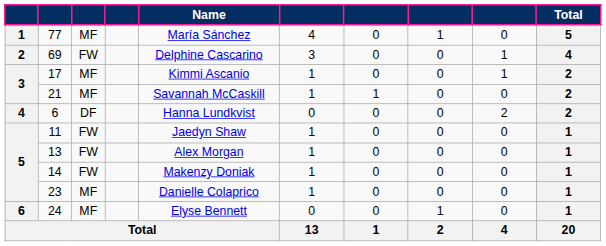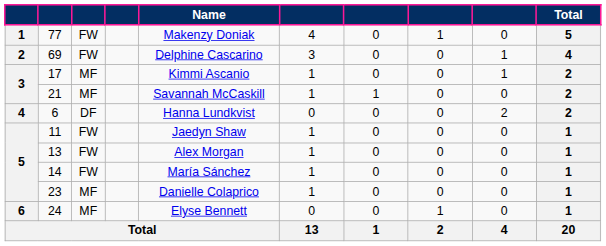 <table class="wikitable sortable" style="text-align:center;">
 <tr>
 <th style="background:#032E62; color:white; border:2px solid #FC1896; width:35px;" scope="col"></th>
 <th style="background:#032E62; color:white; border:2px solid #FC1896; width:35px;" scope="col"></th>
 <th style="background:#032E62; color:white; border:2px solid #FC1896; width:35px;" scope="col"></th>
 <th style="background:#032E62; color:white; border:2px solid #FC1896; width:35px;" scope="col"></th>
 <th style="background:#032E62; color:white; border:2px solid #FC1896; width:175px;" scope="col">Name</th>
 <th style="background:#032E62; color:white; border:2px solid #FC1896; width:75px;" scope="col"></th>
 <th style="background:#032E62; color:white; border:2px solid #FC1896; width:75px;" scope="col"></th>
 <th style="background:#032E62; color:white; border:2px solid #FC1896; width:75px;" scope="col"></th>
 <th style="background:#032E62; color:white; border:2px solid #FC1896; width:75px;" scope="col"></th>
 <th style="background:#032E62; color:white; border:2px solid #FC1896; width:75px;" scope="col">Total</th>
 </tr>
 <tr>
 <th>1</th>
 <td>77</td>
-<td>MF</td>
+<td>FW</td>
 <td></td>
-<td><a href='#'>María Sánchez</a></td>
+<td><a href='#'>Makenzy Doniak</a></td>
 <td>4</td>
 <td>0</td>
 <td>1</td>
 <td>0</td>
 <th>5</th>
 </tr>
 <tr>
 <th>2</th>
 <td>69</td>
 <td>FW</td>
 <td></td>
 <td><a href='#'>Delphine Cascarino</a></td>
 <td>3</td>
 <td>0</td>
 <td>0</td>
 <td>1</td>
 <th>4</th>
 </tr>
 <tr>
 <th rowspan="2" scope="row">3</th>
 <td>17</td>
 <td>MF</td>
 <td></td>
 <td><a href='#'>Kimmi Ascanio</a></td>
 <td>1</td>
 <td>0</td>
 <td>0</td>
 <td scope="row">1</td>
 <th>2</th>
 </tr>
 <tr>
 <td>21</td>
 <td>MF</td>
 <td></td>
 <td><a href='#'>Savannah McCaskill</a></td>
 <td>1</td>
 <td>1</td>
 <td>0</td>
 <td scope="row">0</td>
 <th>2</th>
 </tr>
 <tr>
 <th rowspan="1">4</th>
 <td>6</td>
 <td>DF</td>
 <td></td>
 <td><a href='#'>Hanna Lundkvist</a></td>
 <td>0</td>
 <td>0</td>
 <td>0</td>
 <td scope="row">2</td>
 <th>2</th>
 </tr>
 <tr>
 <th rowspan="4">5</th>
 <td>11</td>
 <td>FW</td>
 <td></td>
 <td><a href='#'>Jaedyn Shaw</a></td>
 <td>1</td>
 <td>0</td>
 <td>0</td>
 <td scope="row">0</td>
 <th>1</th>
 </tr>
 <tr>
 <td>13</td>
 <td>FW</td>
 <td></td>
 <td><a href='#'>Alex Morgan</a></td>
 <td>1</td>
 <td>0</td>
 <td>0</td>
 <td scope="row">0</td>
 <th>1</th>
 </tr>
 <tr>
 <td>14</td>
 <td>FW</td>
 <td></td>
-<td><a href='#'>Makenzy Doniak</a></td>
+<td><a href='#'>María Sánchez</a></td>
 <td>1</td>
 <td>0</td>
 <td>0</td>
 <td>0</td>
 <th>1</th>
 </tr>
 <tr>
 <td>23</td>
 <td>MF</td>
 <td></td>
 <td><a href='#'>Danielle Colaprico</a></td>
 <td>1</td>
 <td>0</td>
 <td>0</td>
 <td scope="row">0</td>
 <th>1</th>
 </tr>
 <tr>
 <th>6</th>
 <td>24</td>
 <td>MF</td>
 <td></td>
 <td><a href='#'>Elyse Bennett</a></td>
 <td>0</td>
 <td>0</td>
 <td>1</td>
 <td>0</td>
 <th>1</th>
 </tr>
 <tr>
 <th colspan="5" scope="row">Total</th>
 <th>13</th>
 <th>1</th>
 <th>2</th>
 <th>4</th>
 <th>20</th>
 </tr>
 </table>
